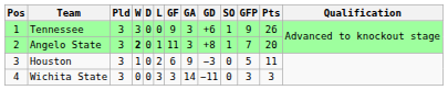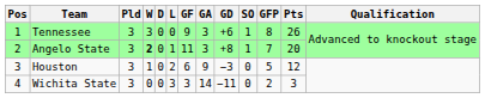 <table class="wikitable" style="text-align:center">
 <tr>
 <th>Pos</th>
 <th>Team</th>
 <th>Pld</th>
 <th>W</th>
 <th>D</th>
 <th>L</th>
 <th>GF</th>
 <th>GA</th>
 <th>GD</th>
 <th>SO</th>
 <th>GFP</th>
 <th>Pts</th>
 <th>Qualification</th>
 </tr>
 <tr bgcolor="#9eff9e">
 <td>1</td>
 <td style="text-align:left">Tennessee</td>
 <td>3</td>
 <td>3</td>
 <td>0</td>
 <td>0</td>
 <td>9</td>
 <td>3</td>
 <td>+6</td>
 <td>1</td>
-<td>9</td>
+<td>8</td>
 <td>26</td>
 <td rowspan="2">Advanced to knockout stage</td>
 </tr>
 <tr bgcolor="#9eff9e">
 <td>2</td>
 <td style="text-align:left">Angelo State</td>
 <td>3</td>
 <td><strong>2</strong></td>
 <td>0</td>
 <td>1</td>
 <td>11</td>
 <td>3</td>
 <td>+8</td>
 <td>1</td>
 <td>7</td>
 <td>20</td>
 </tr>
 <tr>
 <td>3</td>
 <td style="text-align:left">Houston</td>
 <td>3</td>
 <td>1</td>
 <td>0</td>
 <td>2</td>
 <td>6</td>
 <td>9</td>
 <td>−3</td>
 <td>0</td>
 <td>5</td>
-<td>11</td>
+<td>12</td>
 <td rowspan="2"></td>
 </tr>
 <tr>
 <td>4</td>
 <td style="text-align:left">Wichita State</td>
 <td>3</td>
 <td>0</td>
 <td>0</td>
 <td>3</td>
 <td>3</td>
 <td>14</td>
 <td>−11</td>
 <td>0</td>
-<td>3</td>
+<td>2</td>
 <td>3</td>
 </tr>
 </table>
